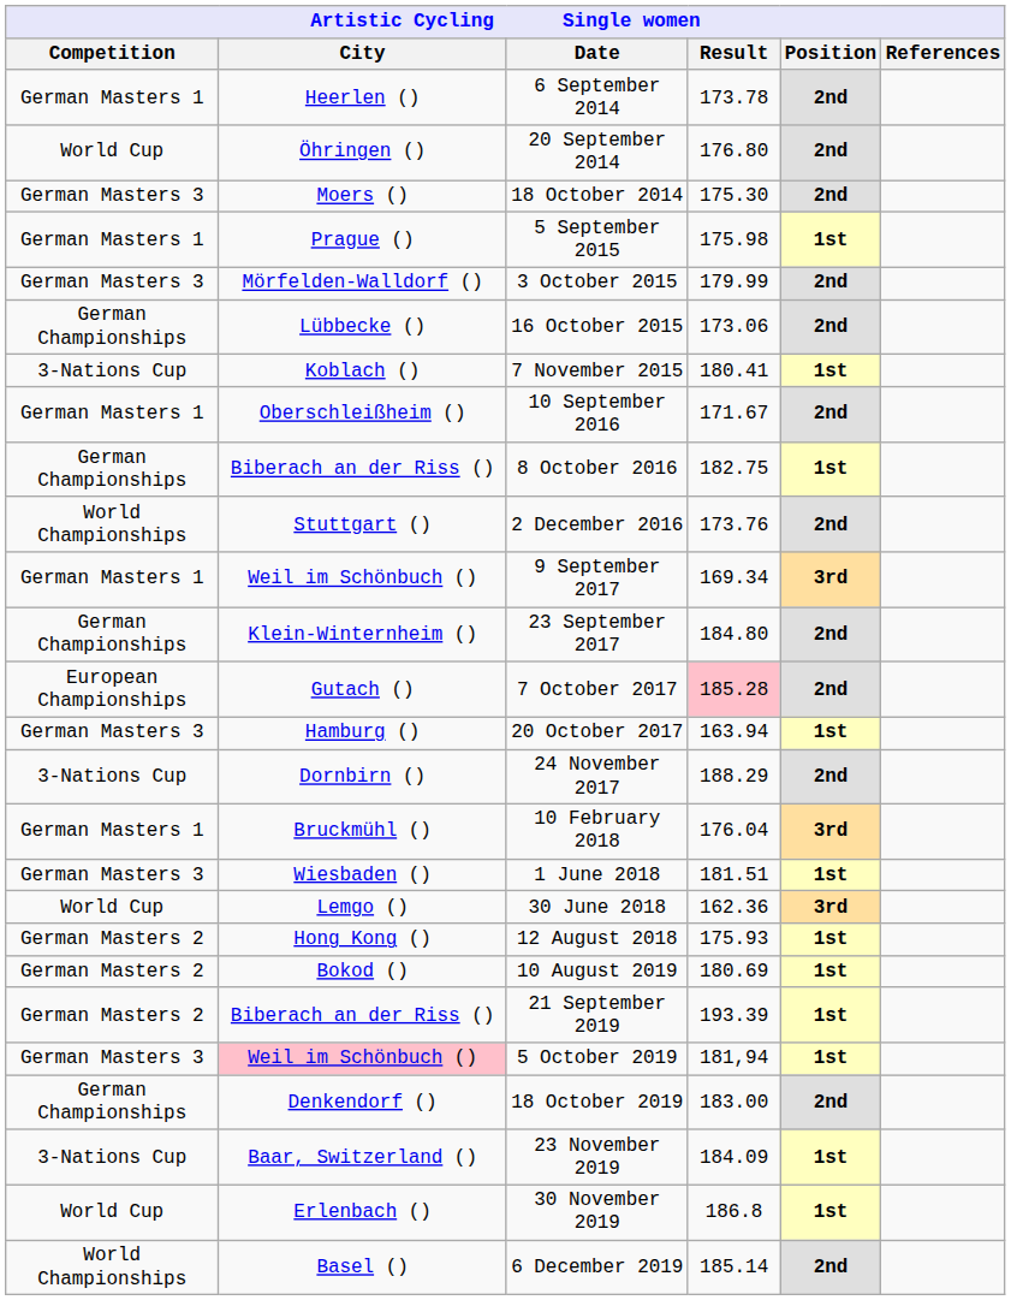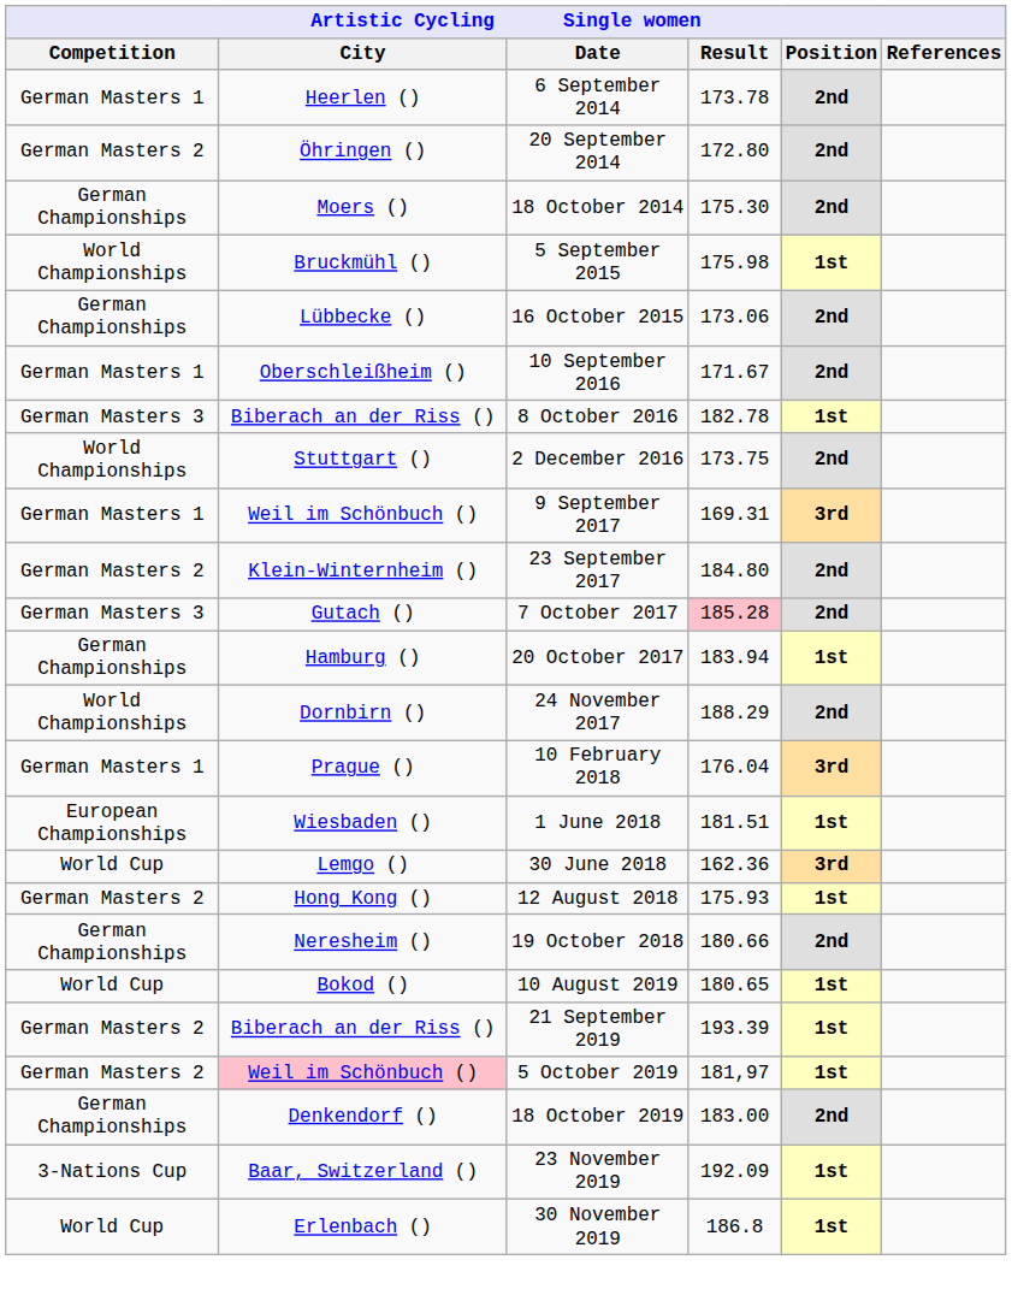 <table class="wikitable" style="text-align:center; font-size:90%;">
 <tr>
 <th colspan="6" style="color:blue; background:Lavender; text-align:center;" +><strong>Artistic Cycling      Single women</strong></th>
 </tr>
 <tr style="color:black">
 <th width="160 px">Competition</th>
 <th width="240 px">City</th>
 <th width="150 px">Date</th>
 <th width="60 px">Result</th>
 <th width="50 px">Position</th>
 <th width="60 px">References</th>
 </tr>
 <tr>
 <td>German Masters 1</td>
 <td><a href='#'>Heerlen</a> ()</td>
 <td>6 September 2014</td>
 <td>173.78</td>
 <td style="background:#DFDFDF;"><strong>2nd</strong></td>
 <td></td>
 </tr>
 <tr>
-<td>World Cup</td>
+<td>German Masters 2</td>
 <td><a href='#'>Öhringen</a> ()</td>
 <td>20 September 2014</td>
-<td>176.80</td>
+<td>172.80</td>
 <td style="background:#DFDFDF;"><strong>2nd</strong></td>
 <td></td>
 </tr>
 <tr>
-<td>German Masters 3</td>
+<td>German Championships</td>
 <td><a href='#'>Moers</a> ()</td>
 <td>18 October 2014</td>
 <td>175.30</td>
 <td style="background:#DFDFDF;"><strong>2nd</strong></td>
 <td></td>
 </tr>
 <tr>
-<td>German Masters 1</td>
-<td><a href='#'>Prague</a> ()</td>
+<td>World Championships</td>
+<td><a href='#'>Bruckmühl</a> ()</td>
 <td>5 September 2015</td>
 <td>175.98</td>
 <td style="background:#FFFFBF;"><strong>1st</strong></td>
-<td></td>
-</tr>
-<tr>
-<td>German Masters 3</td>
-<td><a href='#'>Mörfelden-Walldorf</a> ()</td>
-<td>3 October 2015</td>
-<td>179.99</td>
-<td style="background:#DFDFDF;"><strong>2nd</strong></td>
 <td></td>
 </tr>
 <tr>
 <td>German Championships</td>
 <td><a href='#'>Lübbecke</a> ()</td>
 <td>16 October 2015</td>
 <td>173.06</td>
 <td style="background:#DFDFDF;"><strong>2nd</strong></td>
 <td></td>
 </tr>
 <tr>
-<td>3-Nations Cup</td>
-<td><a href='#'>Koblach</a> ()</td>
-<td>7 November 2015</td>
-<td>180.41</td>
-<td style="background:#FFFFBF;"><strong>1st</strong></td>
-<td></td>
-</tr>
-<tr>
 <td>German Masters 1</td>
 <td><a href='#'>Oberschleißheim</a> ()</td>
 <td>10 September 2016</td>
 <td>171.67</td>
 <td style="background:#DFDFDF;"><strong>2nd</strong></td>
 <td></td>
 </tr>
 <tr>
-<td>German Championships</td>
+<td>German Masters 3</td>
 <td><a href='#'>Biberach an der Riss</a> ()</td>
 <td>8 October 2016</td>
-<td>182.75</td>
+<td>182.78</td>
 <td style="background:#FFFFBF;"><strong>1st</strong></td>
 <td></td>
 </tr>
 <tr>
 <td>World Championships</td>
 <td><a href='#'>Stuttgart</a> ()</td>
 <td>2 December 2016</td>
-<td>173.76</td>
+<td>173.75</td>
 <td style="background:#DFDFDF;"><strong>2nd</strong></td>
 <td></td>
 </tr>
 <tr>
 <td>German Masters 1</td>
 <td><a href='#'>Weil im Schönbuch</a> ()</td>
 <td>9 September 2017</td>
-<td>169.34</td>
+<td>169.31</td>
 <td style="background:#FFDF9F;"><strong>3rd</strong></td>
 <td></td>
 </tr>
 <tr>
-<td>German Championships</td>
+<td>German Masters 2</td>
 <td><a href='#'>Klein-Winternheim</a> ()</td>
 <td>23 September 2017</td>
 <td>184.80</td>
 <td style="background:#DFDFDF;"><strong>2nd</strong></td>
 <td></td>
 </tr>
 <tr>
-<td>European Championships</td>
+<td>German Masters 3</td>
 <td><a href='#'>Gutach</a> ()</td>
 <td>7 October 2017</td>
 <td style="background: pink;">185.28</td>
 <td style="background:#DFDFDF;"><strong>2nd</strong></td>
 <td></td>
 </tr>
 <tr>
-<td>German Masters 3</td>
+<td>German Championships</td>
 <td><a href='#'>Hamburg</a> ()</td>
 <td>20 October 2017</td>
-<td>163.94</td>
+<td>183.94</td>
 <td style="background:#FFFFBF;"><strong>1st</strong></td>
 <td></td>
 </tr>
 <tr>
-<td>3-Nations Cup</td>
+<td>World Championships</td>
 <td><a href='#'>Dornbirn</a> ()</td>
 <td>24 November 2017</td>
 <td>188.29</td>
 <td style="background:#DFDFDF;"><strong>2nd</strong></td>
 <td></td>
 </tr>
 <tr>
 <td>German Masters 1</td>
-<td><a href='#'>Bruckmühl</a> ()</td>
+<td><a href='#'>Prague</a> ()</td>
 <td>10 February 2018</td>
 <td>176.04</td>
 <td style="background:#FFDF9F;"><strong>3rd</strong></td>
 <td></td>
 </tr>
 <tr>
-<td>German Masters 3</td>
+<td>European Championships</td>
 <td><a href='#'>Wiesbaden</a> ()</td>
 <td>1 June 2018</td>
 <td>181.51</td>
 <td style="background:#FFFFBF;"><strong>1st</strong></td>
 <td></td>
 </tr>
 <tr>
 <td>World Cup</td>
 <td><a href='#'>Lemgo</a> ()</td>
 <td>30 June 2018</td>
 <td>162.36</td>
 <td style="background:#FFDF9F;"><strong>3rd</strong></td>
 <td></td>
 </tr>
 <tr>
 <td>German Masters 2</td>
 <td><a href='#'>Hong Kong</a> ()</td>
 <td>12 August 2018</td>
 <td>175.93</td>
 <td style="background:#FFFFBF;"><strong>1st</strong></td>
 <td></td>
 </tr>
 <tr>
-<td>German Masters 2</td>
+<td>German Championships</td>
+<td><a href='#'>Neresheim</a> ()</td>
+<td>19 October 2018</td>
+<td>180.66</td>
+<td style="background:#DFDFDF;"><strong>2nd</strong></td>
+<td></td>
+</tr>
+<tr>
+<td>World Cup</td>
 <td><a href='#'>Bokod</a> ()</td>
 <td>10 August 2019</td>
-<td>180.69</td>
+<td>180.65</td>
 <td style="background:#FFFFBF;"><strong>1st</strong></td>
 <td></td>
 </tr>
 <tr>
 <td>German Masters 2</td>
 <td><a href='#'>Biberach an der Riss</a> ()</td>
 <td>21 September 2019</td>
 <td>193.39</td>
 <td style="background:#FFFFBF;"><strong>1st</strong></td>
 <td></td>
 </tr>
 <tr>
-<td>German Masters 3</td>
+<td>German Masters 2</td>
 <td style="background: pink;"><a href='#'>Weil im Schönbuch</a> ()</td>
 <td>5 October 2019</td>
-<td>181,94</td>
+<td>181,97</td>
 <td style="background:#FFFFBF;"><strong>1st</strong></td>
 <td></td>
 </tr>
 <tr>
 <td>German Championships</td>
 <td><a href='#'>Denkendorf</a> ()</td>
 <td>18 October 2019</td>
 <td>183.00</td>
 <td style="background:#DFDFDF;"><strong>2nd</strong></td>
 <td></td>
 </tr>
 <tr>
 <td>3-Nations Cup</td>
 <td><a href='#'>Baar, Switzerland</a> ()</td>
 <td>23 November 2019</td>
-<td>184.09</td>
+<td>192.09</td>
 <td style="background:#FFFFBF;"><strong>1st</strong></td>
 <td></td>
 </tr>
 <tr>
 <td>World Cup</td>
 <td><a href='#'>Erlenbach</a> ()</td>
 <td>30 November 2019</td>
 <td>186.8</td>
 <td style="background:#FFFFBF;"><strong>1st</strong></td>
 <td></td>
 </tr>
-<tr>
-<td>World Championships</td>
-<td><a href='#'>Basel</a> ()</td>
-<td>6 December 2019</td>
-<td>185.14</td>
-<td style="background:#DFDFDF;"><strong>2nd</strong></td>
-<td></td>
-</tr>
 </table>
